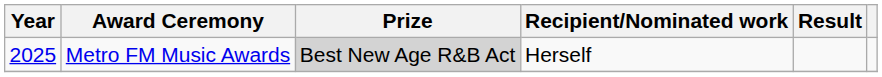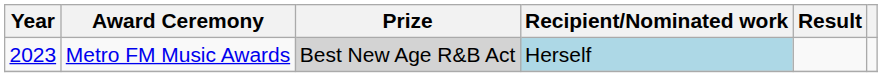 <table class="wikitable">
 <tr>
 <th>Year</th>
 <th>Award Ceremony</th>
 <th>Prize</th>
 <th>Recipient/Nominated work</th>
 <th>Result</th>
 <th></th>
 </tr>
 <tr>
-<td><a href='#'>2025</a></td>
+<td><a href='#'>2023</a></td>
 <td><a href='#'>Metro FM Music Awards</a></td>
 <td style="background: lightgrey;">Best New Age R&B Act</td>
-<td>Herself</td>
+<td style="background: lightblue;">Herself</td>
 <td></td>
 <td></td>
 </tr>
 <tr>
 </tr>
 </table>
